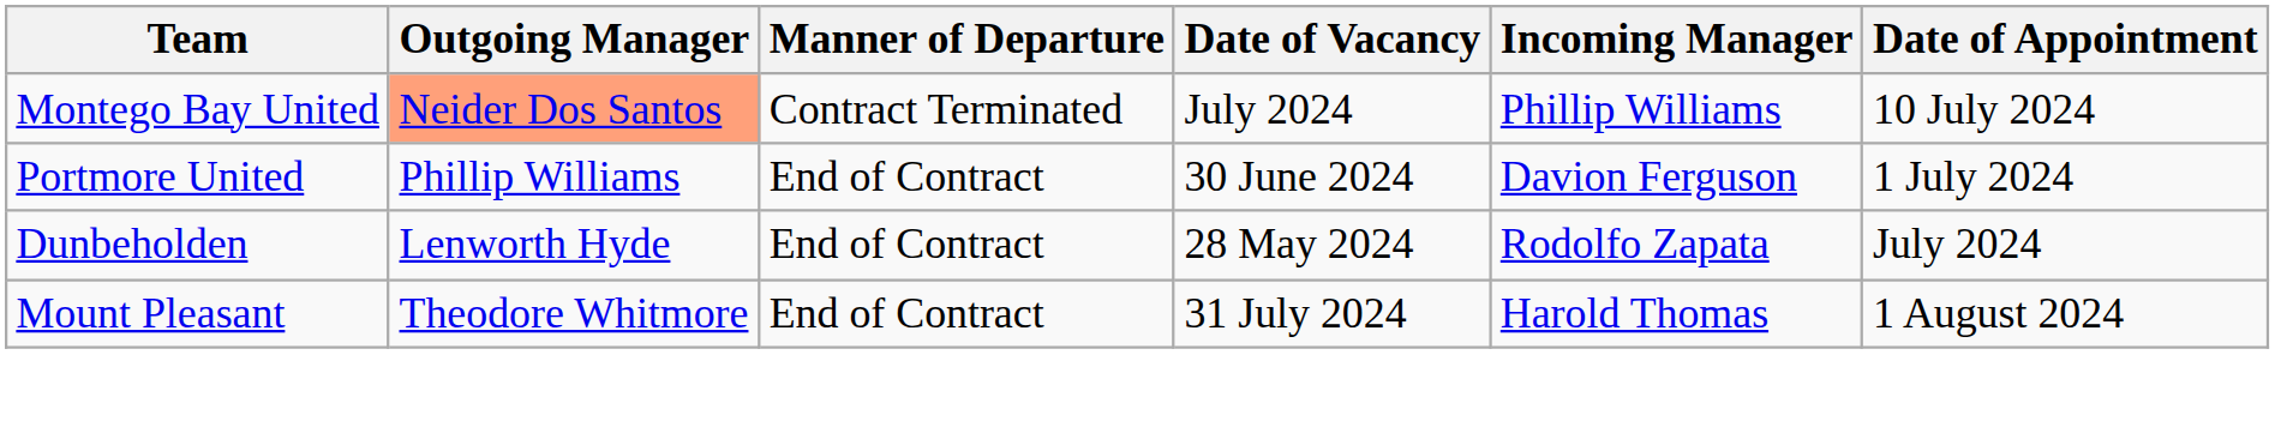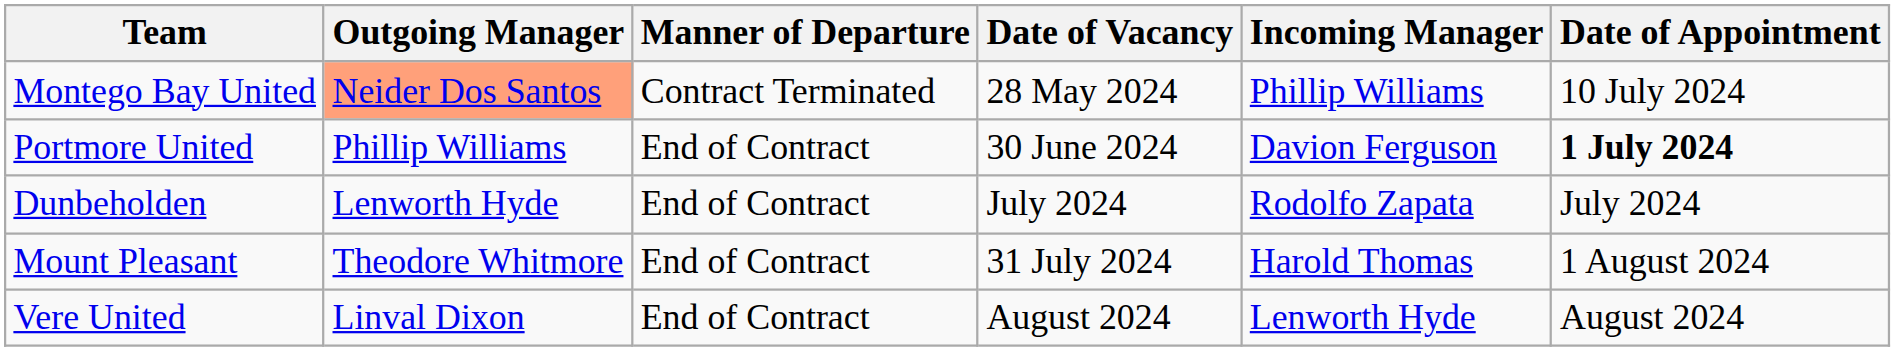 <table class="wikitable">
 <tr>
 <th>Team</th>
 <th>Outgoing Manager</th>
 <th>Manner of Departure</th>
 <th>Date of Vacancy</th>
 <th>Incoming Manager</th>
 <th>Date of Appointment</th>
 </tr>
 <tr>
 <td><a href='#'>Montego Bay United</a></td>
 <td style="background: lightsalmon;"><a href='#'>Neider Dos Santos</a></td>
 <td>Contract Terminated</td>
-<td>July 2024</td>
+<td>28 May 2024</td>
 <td><a href='#'>Phillip Williams</a></td>
 <td>10 July 2024</td>
 </tr>
 <tr>
 <td><a href='#'>Portmore United</a></td>
 <td><a href='#'>Phillip Williams</a></td>
 <td>End of Contract</td>
 <td>30 June 2024</td>
 <td><a href='#'>Davion Ferguson</a></td>
-<td>1 July 2024</td>
+<td><strong>1 July 2024</strong></td>
 </tr>
 <tr>
 <td><a href='#'>Dunbeholden</a></td>
 <td><a href='#'>Lenworth Hyde</a></td>
 <td>End of Contract</td>
-<td>28 May 2024</td>
+<td>July 2024</td>
 <td><a href='#'>Rodolfo Zapata</a></td>
 <td>July 2024</td>
 </tr>
 <tr>
 <td><a href='#'>Mount Pleasant</a></td>
 <td><a href='#'>Theodore Whitmore</a></td>
 <td>End of Contract</td>
 <td>31 July 2024</td>
 <td><a href='#'>Harold Thomas</a></td>
 <td>1 August 2024</td>
 </tr>
+<tr>
+<td><a href='#'>Vere United</a></td>
+<td><a href='#'>Linval Dixon</a></td>
+<td>End of Contract</td>
+<td>August 2024</td>
+<td><a href='#'>Lenworth Hyde</a></td>
+<td>August 2024</td>
+</tr>
 </table>
